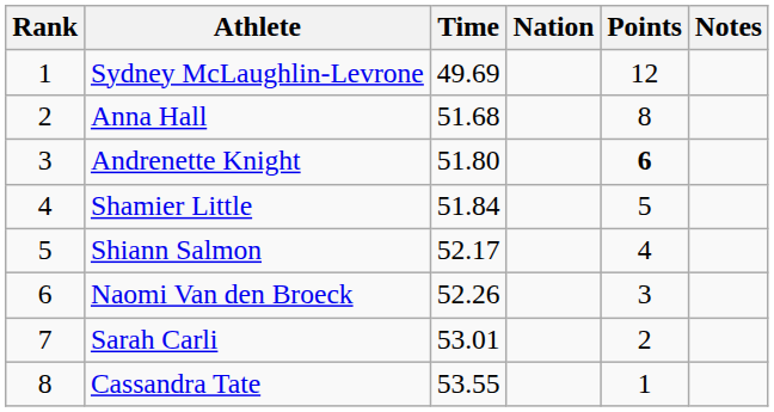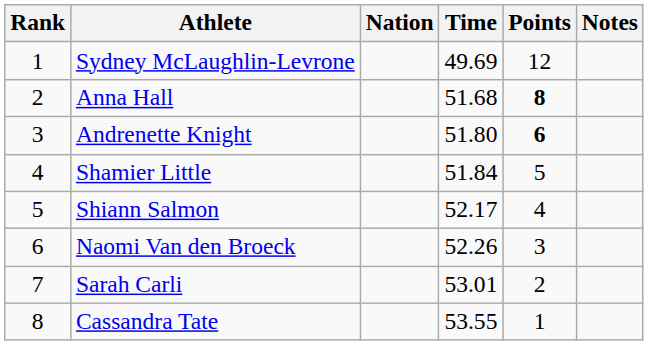 <table class="wikitable mw-datatable sortable" style="text-align:center;">
 <tr>
 <th scope="col" style="width: 10px;">Rank</th>
 <th scope="col">Athlete</th>
+<th scope="col">Nation</th>
 <th scope="col">Time</th>
-<th scope="col">Nation</th>
 <th scope="col">Points</th>
 <th scope="col">Notes</th>
 </tr>
 <tr>
 <td>1</td>
 <td align="left"><a href='#'>Sydney McLaughlin-Levrone</a> </td>
+<td align="left"></td>
 <td>49.69</td>
-<td align="left"></td>
 <td>12</td>
 <td></td>
 </tr>
 <tr>
 <td>2</td>
 <td align="left"><a href='#'>Anna Hall</a> </td>
+<td align="left"></td>
 <td>51.68</td>
-<td align="left"></td>
-<td>8</td>
+<td><strong>8</strong></td>
 <td></td>
 </tr>
 <tr>
 <td>3</td>
 <td align="left"><a href='#'>Andrenette Knight</a> </td>
+<td align="left"></td>
 <td>51.80</td>
-<td align="left"></td>
 <td><strong>6</strong></td>
 <td></td>
 </tr>
 <tr>
 <td>4</td>
 <td align="left"><a href='#'>Shamier Little</a> </td>
+<td align="left"></td>
 <td>51.84</td>
-<td align="left"></td>
 <td>5</td>
 <td></td>
 </tr>
 <tr>
 <td>5</td>
 <td align="left"><a href='#'>Shiann Salmon</a> </td>
+<td align="left"></td>
 <td>52.17</td>
-<td align="left"></td>
 <td>4</td>
 <td></td>
 </tr>
 <tr>
 <td>6</td>
 <td align="left"><a href='#'>Naomi Van den Broeck</a> </td>
+<td align="left"></td>
 <td>52.26</td>
-<td align="left"></td>
 <td>3</td>
 <td></td>
 </tr>
 <tr>
 <td>7</td>
 <td align="left"><a href='#'>Sarah Carli</a> </td>
+<td align="left"></td>
 <td>53.01</td>
-<td align="left"></td>
 <td>2</td>
 <td></td>
 </tr>
 <tr>
 <td>8</td>
 <td align="left"><a href='#'>Cassandra Tate</a> </td>
+<td align="left"></td>
 <td>53.55</td>
-<td align="left"></td>
 <td>1</td>
 <td></td>
 </tr>
 </table>
